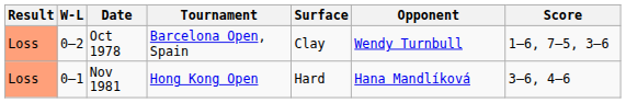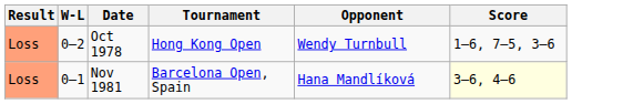 <table class="sortable wikitable">
 <tr>
 <th>Result</th>
 <th>W-L</th>
 <th style="width:55px">Date</th>
 <th style="width:140px">Tournament</th>
-<th style="width:50px">Surface</th>
 <th style="width:150px">Opponent</th>
 <th style="width:110px" class="unsortable">Score</th>
 </tr>
 <tr>
 <td style="background:#ffa07a;">Loss</td>
 <td>0–2</td>
 <td>Oct 1978</td>
-<td><a href='#'>Barcelona Open</a>, Spain</td>
-<td>Clay</td>
+<td><a href='#'>Hong Kong Open</a></td>
 <td> <a href='#'>Wendy Turnbull</a></td>
 <td>1–6, 7–5, 3–6</td>
 </tr>
 <tr>
 <td style="background:#ffa07a;">Loss</td>
 <td>0–1</td>
 <td>Nov 1981</td>
-<td><a href='#'>Hong Kong Open</a></td>
-<td>Hard</td>
+<td><a href='#'>Barcelona Open</a>, Spain</td>
 <td> <a href='#'>Hana Mandlíková</a></td>
-<td>3–6, 4–6</td>
+<td style="background: lightyellow;">3–6, 4–6</td>
 </tr>
 </table>
